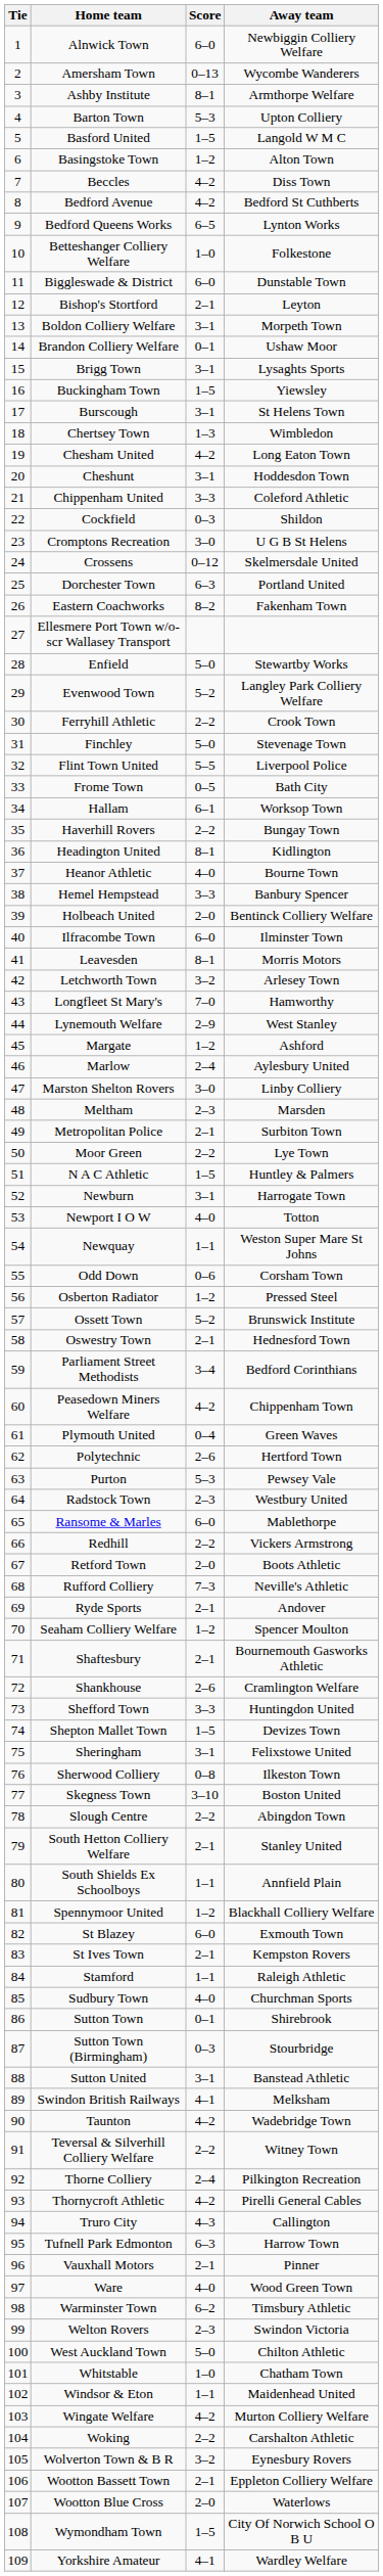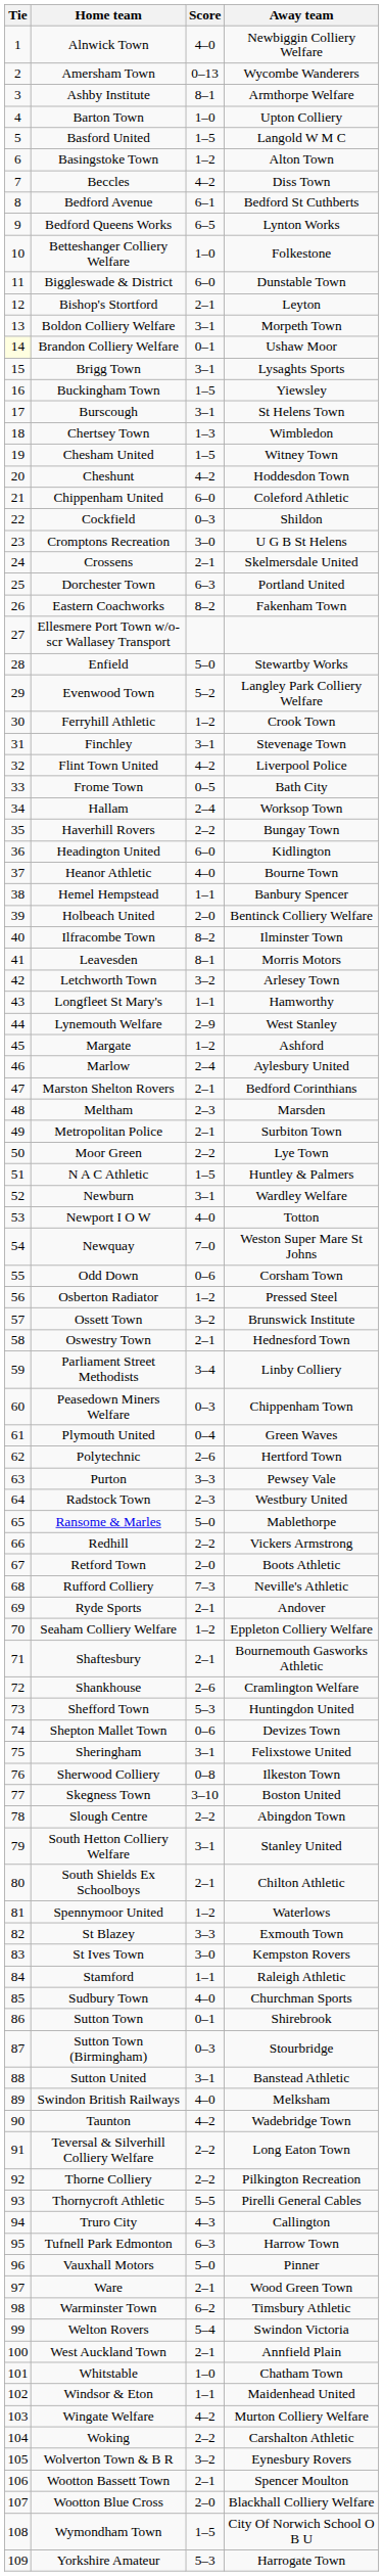 <table class="wikitable" style="text-align:center;">
 <tr>
 <th width=20>Tie</th>
 <th width=175>Home team</th>
 <th width=20>Score</th>
 <th width=175>Away team</th>
 </tr>
 <tr>
 <td>1</td>
 <td>Alnwick Town</td>
-<td>6–0</td>
+<td>4–0</td>
 <td>Newbiggin Colliery Welfare</td>
 </tr>
 <tr>
 <td>2</td>
 <td>Amersham Town</td>
 <td>0–13</td>
 <td>Wycombe Wanderers</td>
 </tr>
 <tr>
 <td>3</td>
 <td>Ashby Institute</td>
 <td>8–1</td>
 <td>Armthorpe Welfare</td>
 </tr>
 <tr>
 <td>4</td>
 <td>Barton Town</td>
-<td>5–3</td>
+<td>1–0</td>
 <td>Upton Colliery</td>
 </tr>
 <tr>
 <td>5</td>
 <td>Basford United</td>
 <td>1–5</td>
 <td>Langold W M C</td>
 </tr>
 <tr>
 <td>6</td>
 <td>Basingstoke Town</td>
 <td>1–2</td>
 <td>Alton Town</td>
 </tr>
 <tr>
 <td>7</td>
 <td>Beccles</td>
 <td>4–2</td>
 <td>Diss Town</td>
 </tr>
 <tr>
 <td>8</td>
 <td>Bedford Avenue</td>
-<td>4–2</td>
+<td>6–1</td>
 <td>Bedford St Cuthberts</td>
 </tr>
 <tr>
 <td>9</td>
 <td>Bedford Queens Works</td>
 <td>6–5</td>
 <td>Lynton Works</td>
 </tr>
 <tr>
 <td>10</td>
 <td>Betteshanger Colliery Welfare</td>
 <td>1–0</td>
 <td>Folkestone</td>
 </tr>
 <tr>
 <td>11</td>
 <td>Biggleswade & District</td>
 <td>6–0</td>
 <td>Dunstable Town</td>
 </tr>
 <tr>
 <td>12</td>
 <td>Bishop's Stortford</td>
 <td>2–1</td>
 <td>Leyton</td>
 </tr>
 <tr>
 <td>13</td>
 <td>Boldon Colliery Welfare</td>
 <td>3–1</td>
 <td>Morpeth Town</td>
 </tr>
 <tr>
-<td>14</td>
+<td style="background: lightyellow;">14</td>
 <td>Brandon Colliery Welfare</td>
 <td>0–1</td>
 <td>Ushaw Moor</td>
 </tr>
 <tr>
 <td>15</td>
 <td>Brigg Town</td>
 <td>3–1</td>
 <td>Lysaghts Sports</td>
 </tr>
 <tr>
 <td>16</td>
 <td>Buckingham Town</td>
 <td>1–5</td>
 <td>Yiewsley</td>
 </tr>
 <tr>
 <td>17</td>
 <td>Burscough</td>
 <td>3–1</td>
 <td>St Helens Town</td>
 </tr>
 <tr>
 <td>18</td>
 <td>Chertsey Town</td>
 <td>1–3</td>
 <td>Wimbledon</td>
 </tr>
 <tr>
 <td>19</td>
 <td>Chesham United</td>
-<td>4–2</td>
-<td>Long Eaton Town</td>
+<td>1–5</td>
+<td>Witney Town</td>
 </tr>
 <tr>
 <td>20</td>
 <td>Cheshunt</td>
-<td>3–1</td>
+<td>4–2</td>
 <td>Hoddesdon Town</td>
 </tr>
 <tr>
 <td>21</td>
 <td>Chippenham United</td>
-<td>3–3</td>
+<td>6–0</td>
 <td>Coleford Athletic</td>
 </tr>
 <tr>
 <td>22</td>
 <td>Cockfield</td>
 <td>0–3</td>
 <td>Shildon</td>
 </tr>
 <tr>
 <td>23</td>
 <td>Cromptons Recreation</td>
 <td>3–0</td>
 <td>U G B St Helens</td>
 </tr>
 <tr>
 <td>24</td>
 <td>Crossens</td>
-<td>0–12</td>
+<td>2–1</td>
 <td>Skelmersdale United</td>
 </tr>
 <tr>
 <td>25</td>
 <td>Dorchester Town</td>
 <td>6–3</td>
 <td>Portland United</td>
 </tr>
 <tr>
 <td>26</td>
 <td>Eastern Coachworks</td>
 <td>8–2</td>
 <td>Fakenham Town</td>
 </tr>
 <tr>
 <td>27</td>
 <td>Ellesmere Port Town w/o-scr Wallasey Transport</td>
 <td></td>
 <td></td>
 </tr>
 <tr>
 <td>28</td>
 <td>Enfield</td>
 <td>5–0</td>
 <td>Stewartby Works</td>
 </tr>
 <tr>
 <td>29</td>
 <td>Evenwood Town</td>
 <td>5–2</td>
 <td>Langley Park Colliery Welfare</td>
 </tr>
 <tr>
 <td>30</td>
 <td>Ferryhill Athletic</td>
-<td>2–2</td>
+<td>1–2</td>
 <td>Crook Town</td>
 </tr>
 <tr>
 <td>31</td>
 <td>Finchley</td>
-<td>5–0</td>
+<td>3–1</td>
 <td>Stevenage Town</td>
 </tr>
 <tr>
 <td>32</td>
 <td>Flint Town United</td>
-<td>5–5</td>
+<td>4–2</td>
 <td>Liverpool Police</td>
 </tr>
 <tr>
 <td>33</td>
 <td>Frome Town</td>
 <td>0–5</td>
 <td>Bath City</td>
 </tr>
 <tr>
 <td>34</td>
 <td>Hallam</td>
-<td>6–1</td>
+<td>2–4</td>
 <td>Worksop Town</td>
 </tr>
 <tr>
 <td>35</td>
 <td>Haverhill Rovers</td>
 <td>2–2</td>
 <td>Bungay Town</td>
 </tr>
 <tr>
 <td>36</td>
 <td>Headington United</td>
-<td>8–1</td>
+<td>6–0</td>
 <td>Kidlington</td>
 </tr>
 <tr>
 <td>37</td>
 <td>Heanor Athletic</td>
 <td>4–0</td>
 <td>Bourne Town</td>
 </tr>
 <tr>
 <td>38</td>
 <td>Hemel Hempstead</td>
-<td>3–3</td>
+<td>1–1</td>
 <td>Banbury Spencer</td>
 </tr>
 <tr>
 <td>39</td>
 <td>Holbeach United</td>
 <td>2–0</td>
 <td>Bentinck Colliery Welfare</td>
 </tr>
 <tr>
 <td>40</td>
 <td>Ilfracombe Town</td>
-<td>6–0</td>
+<td>8–2</td>
 <td>Ilminster Town</td>
 </tr>
 <tr>
 <td>41</td>
 <td>Leavesden</td>
 <td>8–1</td>
 <td>Morris Motors</td>
 </tr>
 <tr>
 <td>42</td>
 <td>Letchworth Town</td>
 <td>3–2</td>
 <td>Arlesey Town</td>
 </tr>
 <tr>
 <td>43</td>
 <td>Longfleet St Mary's</td>
-<td>7–0</td>
+<td>1–1</td>
 <td>Hamworthy</td>
 </tr>
 <tr>
 <td>44</td>
 <td>Lynemouth Welfare</td>
 <td>2–9</td>
 <td>West Stanley</td>
 </tr>
 <tr>
 <td>45</td>
 <td>Margate</td>
 <td>1–2</td>
 <td>Ashford</td>
 </tr>
 <tr>
 <td>46</td>
 <td>Marlow</td>
 <td>2–4</td>
 <td>Aylesbury United</td>
 </tr>
 <tr>
 <td>47</td>
 <td>Marston Shelton Rovers</td>
-<td>3–0</td>
-<td>Linby Colliery</td>
+<td>2–1</td>
+<td>Bedford Corinthians</td>
 </tr>
 <tr>
 <td>48</td>
 <td>Meltham</td>
 <td>2–3</td>
 <td>Marsden</td>
 </tr>
 <tr>
 <td>49</td>
 <td>Metropolitan Police</td>
 <td>2–1</td>
 <td>Surbiton Town</td>
 </tr>
 <tr>
 <td>50</td>
 <td>Moor Green</td>
 <td>2–2</td>
 <td>Lye Town</td>
 </tr>
 <tr>
 <td>51</td>
 <td>N A C Athletic</td>
 <td>1–5</td>
 <td>Huntley & Palmers</td>
 </tr>
 <tr>
 <td>52</td>
 <td>Newburn</td>
 <td>3–1</td>
-<td>Harrogate Town</td>
+<td>Wardley Welfare</td>
 </tr>
 <tr>
 <td>53</td>
 <td>Newport I O W</td>
 <td>4–0</td>
 <td>Totton</td>
 </tr>
 <tr>
 <td>54</td>
 <td>Newquay</td>
-<td>1–1</td>
+<td>7–0</td>
 <td>Weston Super Mare St Johns</td>
 </tr>
 <tr>
 <td>55</td>
 <td>Odd Down</td>
 <td>0–6</td>
 <td>Corsham Town</td>
 </tr>
 <tr>
 <td>56</td>
 <td>Osberton Radiator</td>
 <td>1–2</td>
 <td>Pressed Steel</td>
 </tr>
 <tr>
 <td>57</td>
 <td>Ossett Town</td>
-<td>5–2</td>
+<td>3–2</td>
 <td>Brunswick Institute</td>
 </tr>
 <tr>
 <td>58</td>
 <td>Oswestry Town</td>
 <td>2–1</td>
 <td>Hednesford Town</td>
 </tr>
 <tr>
 <td>59</td>
 <td>Parliament Street Methodists</td>
 <td>3–4</td>
-<td>Bedford Corinthians</td>
+<td>Linby Colliery</td>
 </tr>
 <tr>
 <td>60</td>
 <td>Peasedown Miners Welfare</td>
-<td>4–2</td>
+<td>0–3</td>
 <td>Chippenham Town</td>
 </tr>
 <tr>
 <td>61</td>
 <td>Plymouth United</td>
 <td>0–4</td>
 <td>Green Waves</td>
 </tr>
 <tr>
 <td>62</td>
 <td>Polytechnic</td>
 <td>2–6</td>
 <td>Hertford Town</td>
 </tr>
 <tr>
 <td>63</td>
 <td>Purton</td>
-<td>5–3</td>
+<td>3–3</td>
 <td>Pewsey Vale</td>
 </tr>
 <tr>
 <td>64</td>
 <td>Radstock Town</td>
 <td>2–3</td>
 <td>Westbury United</td>
 </tr>
 <tr>
 <td>65</td>
 <td><a href='#'>Ransome & Marles</a></td>
-<td>6–0</td>
+<td>5–0</td>
 <td>Mablethorpe</td>
 </tr>
 <tr>
 <td>66</td>
 <td>Redhill</td>
 <td>2–2</td>
 <td>Vickers Armstrong</td>
 </tr>
 <tr>
 <td>67</td>
 <td>Retford Town</td>
 <td>2–0</td>
 <td>Boots Athletic</td>
 </tr>
 <tr>
 <td>68</td>
 <td>Rufford Colliery</td>
 <td>7–3</td>
 <td>Neville's Athletic</td>
 </tr>
 <tr>
 <td>69</td>
 <td>Ryde Sports</td>
 <td>2–1</td>
 <td>Andover</td>
 </tr>
 <tr>
 <td>70</td>
 <td>Seaham Colliery Welfare</td>
 <td>1–2</td>
-<td>Spencer Moulton</td>
+<td>Eppleton Colliery Welfare</td>
 </tr>
 <tr>
 <td>71</td>
 <td>Shaftesbury</td>
 <td>2–1</td>
 <td>Bournemouth Gasworks Athletic</td>
 </tr>
 <tr>
 <td>72</td>
 <td>Shankhouse</td>
 <td>2–6</td>
 <td>Cramlington Welfare</td>
 </tr>
 <tr>
 <td>73</td>
 <td>Shefford Town</td>
-<td>3–3</td>
+<td>5–3</td>
 <td>Huntingdon United</td>
 </tr>
 <tr>
 <td>74</td>
 <td>Shepton Mallet Town</td>
-<td>1–5</td>
+<td>0–6</td>
 <td>Devizes Town</td>
 </tr>
 <tr>
 <td>75</td>
 <td>Sheringham</td>
 <td>3–1</td>
 <td>Felixstowe United</td>
 </tr>
 <tr>
 <td>76</td>
 <td>Sherwood Colliery</td>
 <td>0–8</td>
 <td>Ilkeston Town</td>
 </tr>
 <tr>
 <td>77</td>
 <td>Skegness Town</td>
 <td>3–10</td>
 <td>Boston United</td>
 </tr>
 <tr>
 <td>78</td>
 <td>Slough Centre</td>
 <td>2–2</td>
 <td>Abingdon Town</td>
 </tr>
 <tr>
 <td>79</td>
 <td>South Hetton Colliery Welfare</td>
-<td>2–1</td>
+<td>3–1</td>
 <td>Stanley United</td>
 </tr>
 <tr>
 <td>80</td>
 <td>South Shields Ex Schoolboys</td>
-<td>1–1</td>
-<td>Annfield Plain</td>
+<td>2–1</td>
+<td>Chilton Athletic</td>
 </tr>
 <tr>
 <td>81</td>
 <td>Spennymoor United</td>
 <td>1–2</td>
-<td>Blackhall Colliery Welfare</td>
+<td>Waterlows</td>
 </tr>
 <tr>
 <td>82</td>
 <td>St Blazey</td>
-<td>6–0</td>
+<td>3–3</td>
 <td>Exmouth Town</td>
 </tr>
 <tr>
 <td>83</td>
 <td>St Ives Town</td>
-<td>2–1</td>
+<td>3–0</td>
 <td>Kempston Rovers</td>
 </tr>
 <tr>
 <td>84</td>
 <td>Stamford</td>
 <td>1–1</td>
 <td>Raleigh Athletic</td>
 </tr>
 <tr>
 <td>85</td>
 <td>Sudbury Town</td>
 <td>4–0</td>
 <td>Churchman Sports</td>
 </tr>
 <tr>
 <td>86</td>
 <td>Sutton Town</td>
 <td>0–1</td>
 <td>Shirebrook</td>
 </tr>
 <tr>
 <td>87</td>
 <td>Sutton Town (Birmingham)</td>
 <td>0–3</td>
 <td>Stourbridge</td>
 </tr>
 <tr>
 <td>88</td>
 <td>Sutton United</td>
 <td>3–1</td>
 <td>Banstead Athletic</td>
 </tr>
 <tr>
 <td>89</td>
 <td>Swindon British Railways</td>
-<td>4–1</td>
+<td>4–0</td>
 <td>Melksham</td>
 </tr>
 <tr>
 <td>90</td>
 <td>Taunton</td>
 <td>4–2</td>
 <td>Wadebridge Town</td>
 </tr>
 <tr>
 <td>91</td>
 <td>Teversal & Silverhill Colliery Welfare</td>
 <td>2–2</td>
-<td>Witney Town</td>
+<td>Long Eaton Town</td>
 </tr>
 <tr>
 <td>92</td>
 <td>Thorne Colliery</td>
-<td>2–4</td>
+<td>2–2</td>
 <td>Pilkington Recreation</td>
 </tr>
 <tr>
 <td>93</td>
 <td>Thornycroft Athletic</td>
-<td>4–2</td>
+<td>5–5</td>
 <td>Pirelli General Cables</td>
 </tr>
 <tr>
 <td>94</td>
 <td>Truro City</td>
 <td>4–3</td>
 <td>Callington</td>
 </tr>
 <tr>
 <td>95</td>
 <td>Tufnell Park Edmonton</td>
 <td>6–3</td>
 <td>Harrow Town</td>
 </tr>
 <tr>
 <td>96</td>
 <td>Vauxhall Motors</td>
-<td>2–1</td>
+<td>5–0</td>
 <td>Pinner</td>
 </tr>
 <tr>
 <td>97</td>
 <td>Ware</td>
-<td>4–0</td>
+<td>2–1</td>
 <td>Wood Green Town</td>
 </tr>
 <tr>
 <td>98</td>
 <td>Warminster Town</td>
 <td>6–2</td>
 <td>Timsbury Athletic</td>
 </tr>
 <tr>
 <td>99</td>
 <td>Welton Rovers</td>
-<td>2–3</td>
+<td>5–4</td>
 <td>Swindon Victoria</td>
 </tr>
 <tr>
 <td>100</td>
 <td>West Auckland Town</td>
-<td>5–0</td>
-<td>Chilton Athletic</td>
+<td>2–1</td>
+<td>Annfield Plain</td>
 </tr>
 <tr>
 <td>101</td>
 <td>Whitstable</td>
 <td>1–0</td>
 <td>Chatham Town</td>
 </tr>
 <tr>
 <td>102</td>
 <td>Windsor & Eton</td>
 <td>1–1</td>
 <td>Maidenhead United</td>
 </tr>
 <tr>
 <td>103</td>
 <td>Wingate Welfare</td>
 <td>4–2</td>
 <td>Murton Colliery Welfare</td>
 </tr>
 <tr>
 <td>104</td>
 <td>Woking</td>
 <td>2–2</td>
 <td>Carshalton Athletic</td>
 </tr>
 <tr>
 <td>105</td>
 <td>Wolverton Town & B R</td>
 <td>3–2</td>
 <td>Eynesbury Rovers</td>
 </tr>
 <tr>
 <td>106</td>
 <td>Wootton Bassett Town</td>
 <td>2–1</td>
-<td>Eppleton Colliery Welfare</td>
+<td>Spencer Moulton</td>
 </tr>
 <tr>
 <td>107</td>
 <td>Wootton Blue Cross</td>
 <td>2–0</td>
-<td>Waterlows</td>
+<td>Blackhall Colliery Welfare</td>
 </tr>
 <tr>
 <td>108</td>
 <td>Wymondham Town</td>
 <td>1–5</td>
 <td>City Of Norwich School O B U</td>
 </tr>
 <tr>
 <td>109</td>
 <td>Yorkshire Amateur</td>
-<td>4–1</td>
-<td>Wardley Welfare</td>
+<td>5–3</td>
+<td>Harrogate Town</td>
 </tr>
 </table>
